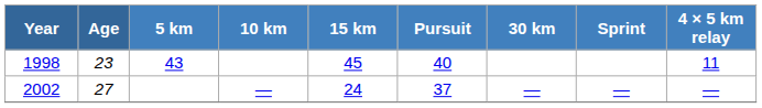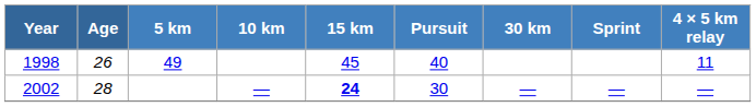 <table class="wikitable" style="font-size:95%; text-align:center; border:grey solid 1px; border-collapse:collapse; background:#ffffff;">
 <tr>
 <th style="background-color:#369; color:white; width:60px;"> Year </th>
 <th style="background-color:#369; color:white; width:40px;"> Age </th>
 <th style="background-color:#4180be; color:white; width:75px;"> 5 km </th>
 <th style="background-color:#4180be; color:white; width:75px;"> 10 km </th>
 <th style="background-color:#4180be; color:white; width:75px;"> 15 km </th>
 <th style="background-color:#4180be; color:white; width:75px;"> Pursuit </th>
 <th style="background-color:#4180be; color:white; width:75px;"> 30 km </th>
 <th style="background-color:#4180be; color:white; width:75px;"> Sprint </th>
 <th style="background-color:#4180be; color:white; width:75px;"> 4 × 5 km <br> relay </th>
 </tr>
 <tr>
 <td><a href='#'>1998</a></td>
-<td><em>23</em></td>
-<td><a href='#'>43</a></td>
+<td><em>26</em></td>
+<td><a href='#'>49</a></td>
 <td></td>
 <td><a href='#'>45</a></td>
 <td><a href='#'>40</a></td>
 <td><a href='#'></a></td>
 <td></td>
 <td><a href='#'>11</a></td>
 </tr>
 <tr>
 <td><a href='#'>2002</a></td>
-<td><em>27</em></td>
+<td><em>28</em></td>
 <td></td>
 <td><a href='#'>—</a></td>
-<td><a href='#'>24</a></td>
-<td><a href='#'>37</a></td>
+<td><strong><a href='#'>24</a></strong></td>
+<td><a href='#'>30</a></td>
 <td><a href='#'>—</a></td>
 <td><a href='#'>—</a></td>
 <td><a href='#'>—</a></td>
 </tr>
 <tr>
 </tr>
 </table>
